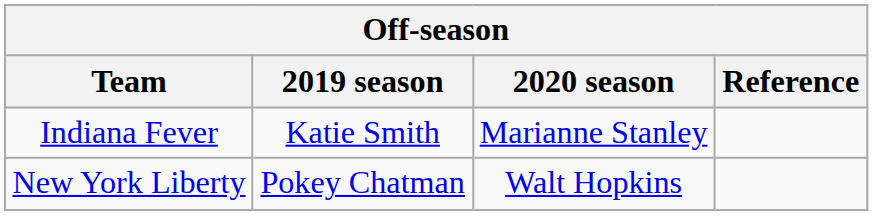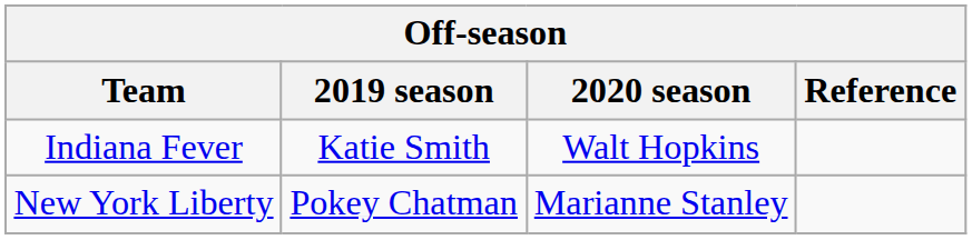 <table class="wikitable" style="text-align: center;">
 <tr>
 <th colspan="4">Off-season</th>
 </tr>
 <tr>
 <th>Team</th>
 <th>2019 season</th>
 <th>2020 season</th>
 <th>Reference</th>
 </tr>
 <tr>
 <td><a href='#'>Indiana Fever</a></td>
 <td><a href='#'>Katie Smith</a></td>
-<td><a href='#'>Marianne Stanley</a></td>
+<td><a href='#'>Walt Hopkins</a></td>
 <td></td>
 </tr>
 <tr>
 <td><a href='#'>New York Liberty</a></td>
 <td><a href='#'>Pokey Chatman</a></td>
-<td><a href='#'>Walt Hopkins</a></td>
+<td><a href='#'>Marianne Stanley</a></td>
 <td></td>
 </tr>
 </table>
